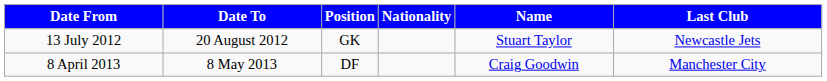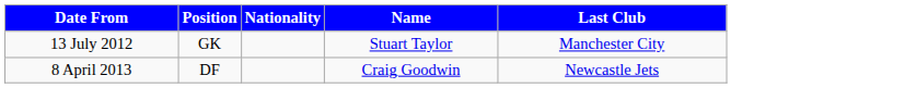 <table class="wikitable" style="text-align:center; font-size:90%">
 <tr>
 <th style="background:#00f; color:white; width:150px;">Date From</th>
-<th style="background:#00f; color:white; width:150px;">Date To</th>
 <th style="background:#00f; color:white; width:50px;">Position</th>
 <th style="background:#00f; color:white; width:50px;">Nationality</th>
 <th style="background:#00f; color:white; width:150px;">Name</th>
 <th style="background:#00f; color:white; width:200px;">Last Club</th>
 </tr>
 <tr>
 <td>13 July 2012</td>
-<td>20 August 2012</td>
 <td>GK</td>
 <td></td>
 <td><a href='#'>Stuart Taylor</a></td>
-<td><a href='#'>Newcastle Jets</a></td>
+<td><a href='#'>Manchester City</a></td>
 </tr>
 <tr>
 <td>8 April 2013</td>
-<td>8 May 2013</td>
 <td>DF</td>
 <td></td>
 <td><a href='#'>Craig Goodwin</a></td>
-<td><a href='#'>Manchester City</a></td>
+<td><a href='#'>Newcastle Jets</a></td>
 </tr>
 </table>
